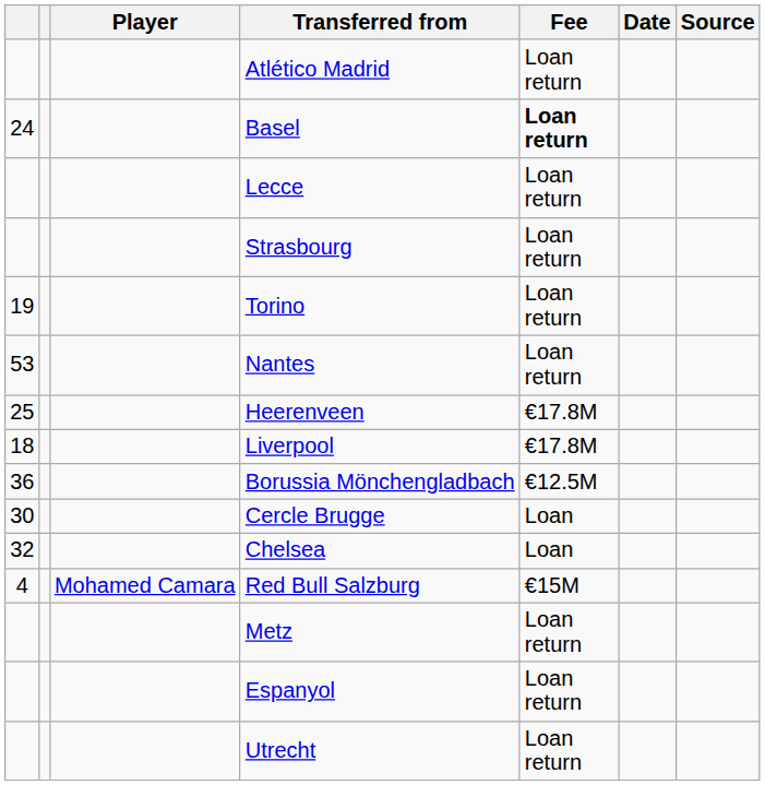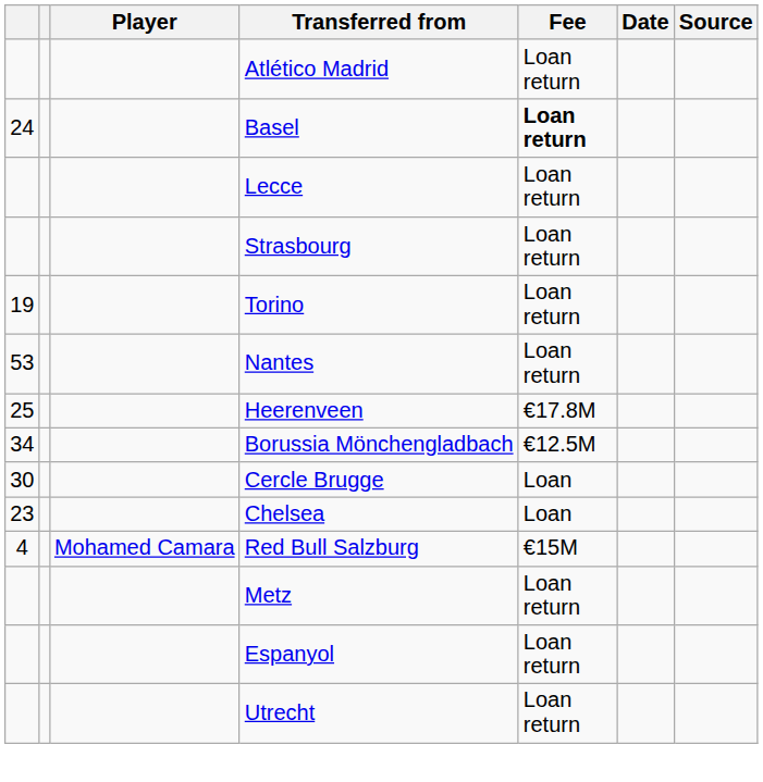 <table class="wikitable plainrowheaders sortable">
 <tr>
 <th></th>
 <th></th>
 <th scope=col>Player</th>
 <th>Transferred from</th>
 <th !scope=col; style="width: 65px;">Fee</th>
 <th scope=col>Date</th>
 <th scope=col>Source</th>
 </tr>
 <tr>
 <td align=center></td>
 <td align=center></td>
 <td> </td>
 <td> <a href='#'>Atlético Madrid</a></td>
 <td>Loan return</td>
 <td></td>
 <td></td>
 </tr>
 <tr>
 <td align=center>24</td>
 <td align=center></td>
 <td> </td>
 <td> <a href='#'>Basel</a></td>
 <td><strong>Loan return</strong></td>
 <td></td>
 <td></td>
 </tr>
 <tr>
 <td align=center></td>
 <td align=center></td>
 <td> </td>
 <td> <a href='#'>Lecce</a></td>
 <td>Loan return</td>
 <td></td>
 <td></td>
 </tr>
 <tr>
 <td align=center></td>
 <td align=center></td>
 <td> </td>
 <td> <a href='#'>Strasbourg</a></td>
 <td>Loan return</td>
 <td></td>
 <td></td>
 </tr>
 <tr>
 <td align=center>19</td>
 <td align=center></td>
 <td> </td>
 <td> <a href='#'>Torino</a></td>
 <td>Loan return</td>
 <td></td>
 <td></td>
 </tr>
 <tr>
 <td align=center>53</td>
 <td align=center></td>
 <td> </td>
 <td> <a href='#'>Nantes</a></td>
 <td>Loan return</td>
 <td></td>
 <td></td>
 </tr>
 <tr>
 <td align=center>25</td>
 <td align=center></td>
 <td> </td>
 <td> <a href='#'>Heerenveen</a></td>
 <td>€17.8M</td>
 <td></td>
 <td></td>
 </tr>
 <tr>
-<td align=center>18</td>
-<td align=center></td>
-<td> </td>
-<td> <a href='#'>Liverpool</a></td>
-<td>€17.8M</td>
-<td></td>
-<td></td>
-</tr>
-<tr>
-<td align=center>36</td>
+<td align=center>34</td>
 <td align=center></td>
 <td> </td>
 <td> <a href='#'>Borussia Mönchengladbach</a></td>
 <td>€12.5M</td>
 <td></td>
 <td></td>
 </tr>
 <tr>
 <td align=center>30</td>
 <td align=center></td>
 <td> </td>
 <td> <a href='#'>Cercle Brugge</a></td>
 <td>Loan</td>
 <td></td>
 <td></td>
 </tr>
 <tr>
-<td align=center>32</td>
+<td align=center>23</td>
 <td align=center></td>
 <td> </td>
 <td> <a href='#'>Chelsea</a></td>
 <td>Loan</td>
 <td></td>
 <td></td>
 </tr>
 <tr>
 <td align=center>4</td>
 <td align=center></td>
 <td> <a href='#'>Mohamed Camara</a></td>
 <td> <a href='#'>Red Bull Salzburg</a></td>
 <td>€15M</td>
 <td></td>
 <td></td>
 </tr>
 <tr>
 <td align=center></td>
 <td align=center></td>
 <td> </td>
 <td> <a href='#'>Metz</a></td>
 <td>Loan return</td>
 <td></td>
 <td></td>
 </tr>
 <tr>
 <td align=center></td>
 <td align=center></td>
 <td> </td>
 <td> <a href='#'>Espanyol</a></td>
 <td>Loan return</td>
 <td></td>
 <td></td>
 </tr>
 <tr>
 <td align=center></td>
 <td align=center></td>
 <td> </td>
 <td> <a href='#'>Utrecht</a></td>
 <td>Loan return</td>
 <td></td>
 <td></td>
 </tr>
 </table>
